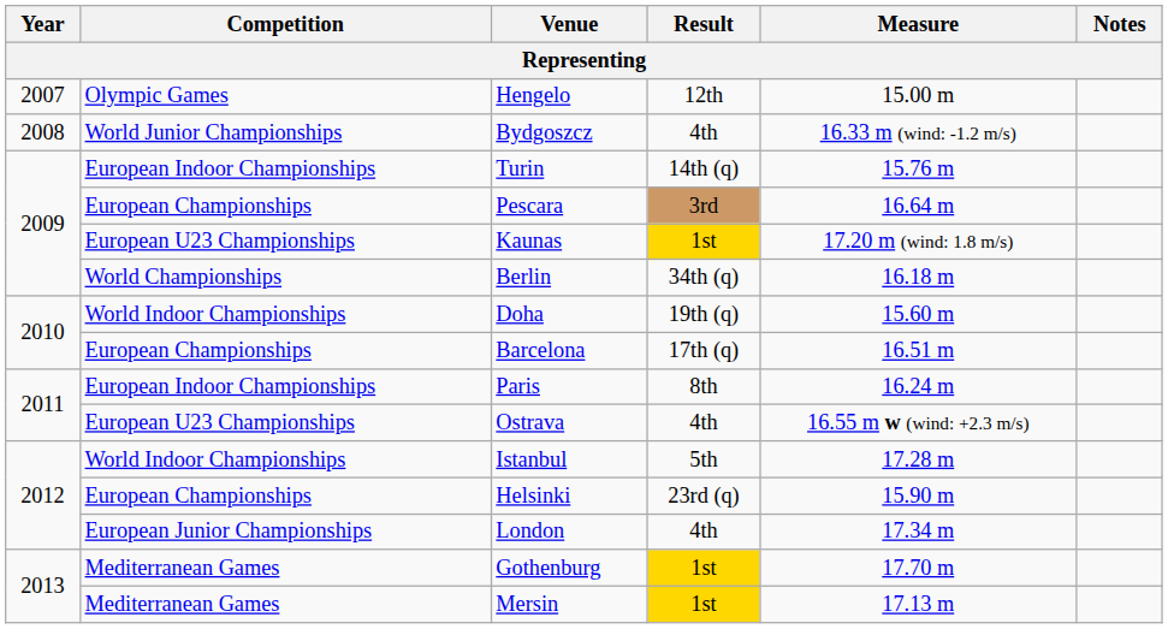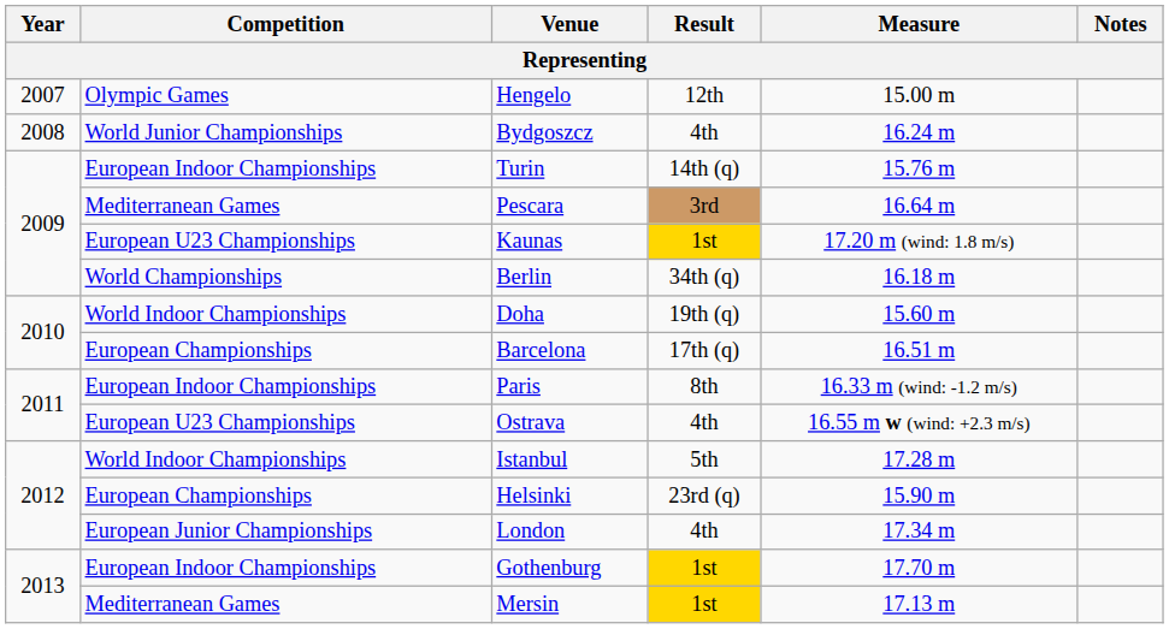 <table class="wikitable" width=60% style="font-size:90%; text-align:center;">
 <tr>
 <th>Year</th>
 <th>Competition</th>
 <th>Venue</th>
 <th>Result</th>
 <th>Measure</th>
 <th>Notes</th>
 </tr>
 <tr>
 <th colspan="7">Representing </th>
 </tr>
 <tr>
 <td>2007</td>
 <td align=left><a href='#'>Olympic Games</a></td>
 <td align=left> <a href='#'>Hengelo</a></td>
 <td>12th</td>
 <td>15.00 m</td>
 <td></td>
 </tr>
 <tr>
 <td>2008</td>
 <td align=left><a href='#'>World Junior Championships</a></td>
 <td align=left> <a href='#'>Bydgoszcz</a></td>
 <td>4th</td>
-<td><a href='#'>16.33 m</a>  <small>(wind: -1.2 m/s)</small></td>
+<td><a href='#'>16.24 m</a></td>
 <td></td>
 </tr>
 <tr>
 <td rowspan=4>2009</td>
 <td align=left><a href='#'>European Indoor Championships</a></td>
 <td align=left> <a href='#'>Turin</a></td>
 <td>14th (q)</td>
 <td><a href='#'>15.76 m</a></td>
 <td></td>
 </tr>
 <tr>
-<td align=left><a href='#'>European Championships</a></td>
+<td align=left><a href='#'>Mediterranean Games</a></td>
 <td align=left> <a href='#'>Pescara</a></td>
 <td bgcolor="cc9966">3rd</td>
 <td><a href='#'>16.64 m</a></td>
 <td></td>
 </tr>
 <tr>
 <td align=left><a href='#'>European U23 Championships</a></td>
 <td align=left> <a href='#'>Kaunas</a></td>
 <td bgcolor="gold">1st</td>
 <td><a href='#'>17.20 m</a> <small>(wind: 1.8 m/s)</small></td>
 <td></td>
 </tr>
 <tr>
 <td align=left><a href='#'>World Championships</a></td>
 <td align=left> <a href='#'>Berlin</a></td>
 <td>34th (q)</td>
 <td><a href='#'>16.18 m</a></td>
 <td></td>
 </tr>
 <tr>
 <td rowspan=2>2010</td>
 <td align=left><a href='#'>World Indoor Championships</a></td>
 <td align=left> <a href='#'>Doha</a></td>
 <td>19th (q)</td>
 <td><a href='#'>15.60 m</a></td>
 <td></td>
 </tr>
 <tr>
 <td align=left><a href='#'>European Championships</a></td>
 <td align=left> <a href='#'>Barcelona</a></td>
 <td>17th (q)</td>
 <td><a href='#'>16.51 m</a></td>
 <td></td>
 </tr>
 <tr>
 <td rowspan=2>2011</td>
 <td align=left><a href='#'>European Indoor Championships</a></td>
 <td align=left> <a href='#'>Paris</a></td>
 <td>8th</td>
-<td><a href='#'>16.24 m</a></td>
+<td><a href='#'>16.33 m</a>  <small>(wind: -1.2 m/s)</small></td>
 <td></td>
 </tr>
 <tr>
 <td align=left><a href='#'>European U23 Championships</a></td>
 <td align=left> <a href='#'>Ostrava</a></td>
 <td>4th</td>
 <td><a href='#'>16.55 m</a> <strong>w</strong> <small>(wind: +2.3 m/s)</small></td>
 <td></td>
 </tr>
 <tr>
 <td rowspan=3>2012</td>
 <td align=left><a href='#'>World Indoor Championships</a></td>
 <td align=left> <a href='#'>Istanbul</a></td>
 <td>5th</td>
 <td><a href='#'>17.28 m</a></td>
 <td></td>
 </tr>
 <tr>
 <td align=left><a href='#'>European Championships</a></td>
 <td align=left> <a href='#'>Helsinki</a></td>
 <td>23rd (q)</td>
 <td><a href='#'>15.90 m</a></td>
 <td></td>
 </tr>
 <tr>
 <td align=left><a href='#'>European Junior Championships</a></td>
 <td align=left> <a href='#'>London</a></td>
 <td>4th</td>
 <td><a href='#'>17.34 m</a></td>
 <td></td>
 </tr>
 <tr>
 <td rowspan=2>2013</td>
-<td align=left><a href='#'>Mediterranean Games</a></td>
+<td rowspan=1 align=left><a href='#'>European Indoor Championships</a></td>
 <td rowspan=1 align=left> <a href='#'>Gothenburg</a></td>
 <td bgcolor=gold>1st</td>
 <td><a href='#'>17.70 m</a></td>
 <td></td>
 </tr>
 <tr>
 <td align=left><a href='#'>Mediterranean Games</a></td>
 <td align=left> <a href='#'>Mersin</a></td>
 <td bgcolor=gold>1st</td>
 <td><a href='#'>17.13 m</a></td>
 <td></td>
 </tr>
 </table>
